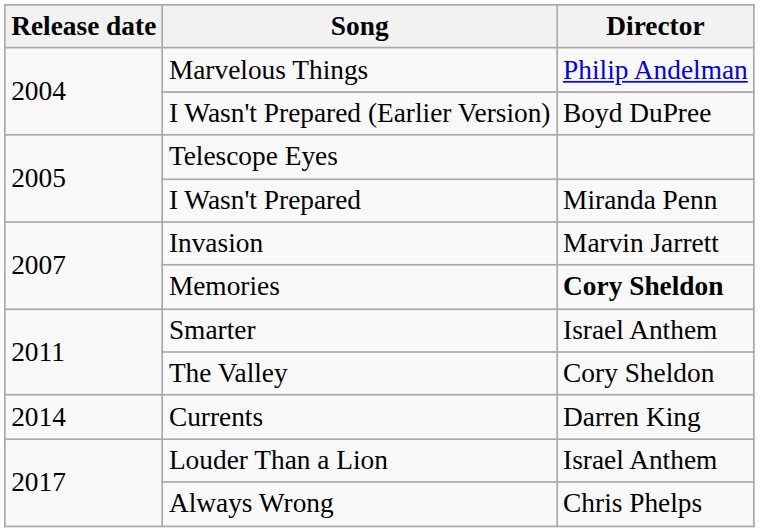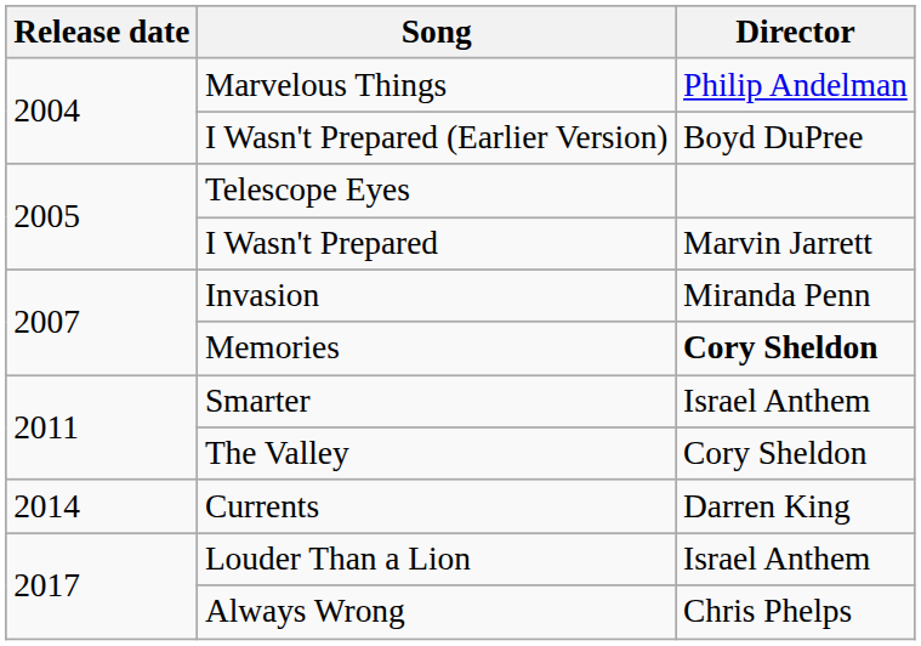 <table class="wikitable">
 <tr>
 <th>Release date</th>
 <th>Song</th>
 <th>Director</th>
 </tr>
 <tr>
 <td rowspan="2">2004</td>
 <td>Marvelous Things</td>
 <td><a href='#'>Philip Andelman</a></td>
 </tr>
 <tr>
 <td>I Wasn't Prepared (Earlier Version)</td>
 <td>Boyd DuPree</td>
 </tr>
 <tr>
 <td rowspan="2">2005</td>
 <td>Telescope Eyes</td>
 <td></td>
 </tr>
 <tr>
 <td>I Wasn't Prepared</td>
-<td>Miranda Penn</td>
+<td>Marvin Jarrett</td>
 </tr>
 <tr>
 <td rowspan="2">2007</td>
 <td>Invasion</td>
-<td>Marvin Jarrett</td>
+<td>Miranda Penn</td>
 </tr>
 <tr>
 <td>Memories</td>
 <td><strong>Cory Sheldon</strong></td>
 </tr>
 <tr>
 <td rowspan="2">2011</td>
 <td>Smarter</td>
 <td>Israel Anthem</td>
 </tr>
 <tr>
 <td>The Valley</td>
 <td>Cory Sheldon</td>
 </tr>
 <tr>
 <td rowspan="1">2014</td>
 <td>Currents</td>
 <td>Darren King</td>
 </tr>
 <tr>
 <td rowspan="2">2017</td>
 <td>Louder Than a Lion</td>
 <td>Israel Anthem</td>
 </tr>
 <tr>
 <td>Always Wrong</td>
 <td>Chris Phelps</td>
 </tr>
 </table>
